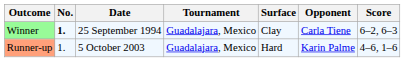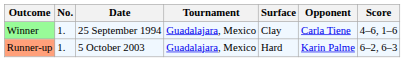 <table class="sortable wikitable" style=font-size:97%>
 <tr>
 <th>Outcome</th>
 <th>No.</th>
 <th>Date</th>
 <th>Tournament</th>
 <th>Surface</th>
 <th>Opponent</th>
 <th>Score</th>
 </tr>
 <tr style="background:#f0f8ff;">
 <td style="background:#98fb98;">Winner</td>
-<td><strong>1.</strong></td>
+<td>1.</td>
 <td>25 September 1994</td>
 <td><a href='#'>Guadalajara</a>, Mexico</td>
 <td>Clay</td>
 <td> <a href='#'>Carla Tiene</a></td>
-<td>6–2, 6–3</td>
+<td>4–6, 1–6</td>
 </tr>
 <tr style="background:#f0f8ff;">
 <td bgcolor="FFA07A">Runner-up</td>
 <td>1.</td>
 <td>5 October 2003</td>
 <td><a href='#'>Guadalajara</a>, Mexico</td>
 <td>Hard</td>
 <td> <a href='#'>Karin Palme</a></td>
-<td>4–6, 1–6</td>
+<td>6–2, 6–3</td>
 </tr>
 </table>
